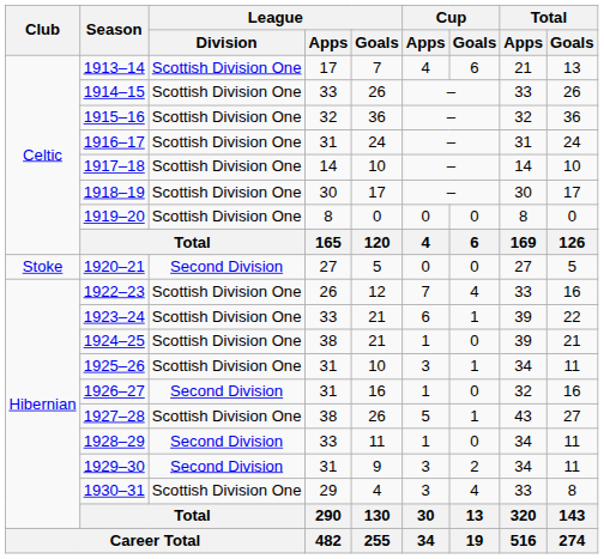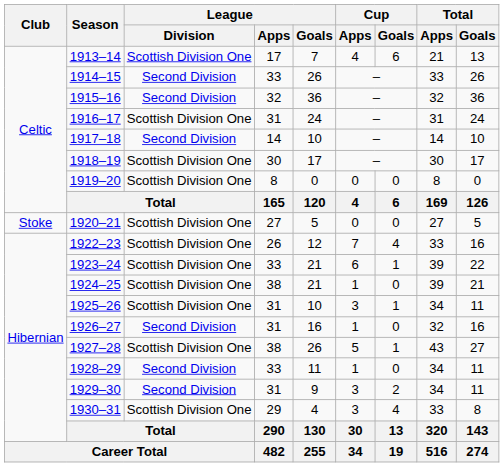 <table class="wikitable" style="text-align: center;">
 <tr>
 <th rowspan="2">Club</th>
 <th rowspan="2">Season</th>
 <th colspan="3">League</th>
 <th colspan="2">Cup</th>
 <th colspan="2">Total</th>
 </tr>
 <tr>
 <th>Division</th>
 <th>Apps</th>
 <th>Goals</th>
 <th>Apps</th>
 <th>Goals</th>
 <th>Apps</th>
 <th>Goals</th>
 </tr>
 <tr>
 <td rowspan="8"><a href='#'>Celtic</a></td>
 <td><a href='#'>1913–14</a></td>
 <td><a href='#'>Scottish Division One</a></td>
 <td>17</td>
 <td>7</td>
 <td>4</td>
 <td>6</td>
 <td>21</td>
 <td>13</td>
 </tr>
 <tr>
 <td><a href='#'>1914–15</a></td>
-<td>Scottish Division One</td>
+<td><a href='#'>Second Division</a></td>
 <td>33</td>
 <td>26</td>
 <td colspan=2>–</td>
 <td>33</td>
 <td>26</td>
 </tr>
 <tr>
 <td><a href='#'>1915–16</a></td>
-<td>Scottish Division One</td>
+<td><a href='#'>Second Division</a></td>
 <td>32</td>
 <td>36</td>
 <td colspan=2>–</td>
 <td>32</td>
 <td>36</td>
 </tr>
 <tr>
 <td><a href='#'>1916–17</a></td>
 <td>Scottish Division One</td>
 <td>31</td>
 <td>24</td>
 <td colspan=2>–</td>
 <td>31</td>
 <td>24</td>
 </tr>
 <tr>
 <td><a href='#'>1917–18</a></td>
-<td>Scottish Division One</td>
+<td><a href='#'>Second Division</a></td>
 <td>14</td>
 <td>10</td>
 <td colspan=2>–</td>
 <td>14</td>
 <td>10</td>
 </tr>
 <tr>
 <td><a href='#'>1918–19</a></td>
 <td>Scottish Division One</td>
 <td>30</td>
 <td>17</td>
 <td colspan=2>–</td>
 <td>30</td>
 <td>17</td>
 </tr>
 <tr>
 <td><a href='#'>1919–20</a></td>
 <td>Scottish Division One</td>
 <td>8</td>
 <td>0</td>
 <td>0</td>
 <td>0</td>
 <td>8</td>
 <td>0</td>
 </tr>
 <tr>
 <th colspan=2>Total</th>
 <th>165</th>
 <th>120</th>
 <th>4</th>
 <th>6</th>
 <th>169</th>
 <th>126</th>
 </tr>
 <tr>
 <td><a href='#'>Stoke</a></td>
 <td><a href='#'>1920–21</a></td>
-<td><a href='#'>Second Division</a></td>
+<td>Scottish Division One</td>
 <td>27</td>
 <td>5</td>
 <td>0</td>
 <td>0</td>
 <td>27</td>
 <td>5</td>
 </tr>
 <tr>
 <td rowspan="10"><a href='#'>Hibernian</a></td>
 <td><a href='#'>1922–23</a></td>
 <td>Scottish Division One</td>
 <td>26</td>
 <td>12</td>
 <td>7</td>
 <td>4</td>
 <td>33</td>
 <td>16</td>
 </tr>
 <tr>
 <td><a href='#'>1923–24</a></td>
 <td>Scottish Division One</td>
 <td>33</td>
 <td>21</td>
 <td>6</td>
 <td>1</td>
 <td>39</td>
 <td>22</td>
 </tr>
 <tr>
 <td><a href='#'>1924–25</a></td>
 <td>Scottish Division One</td>
 <td>38</td>
 <td>21</td>
 <td>1</td>
 <td>0</td>
 <td>39</td>
 <td>21</td>
 </tr>
 <tr>
 <td><a href='#'>1925–26</a></td>
 <td>Scottish Division One</td>
 <td>31</td>
 <td>10</td>
 <td>3</td>
 <td>1</td>
 <td>34</td>
 <td>11</td>
 </tr>
 <tr>
 <td><a href='#'>1926–27</a></td>
 <td><a href='#'>Second Division</a></td>
 <td>31</td>
 <td>16</td>
 <td>1</td>
 <td>0</td>
 <td>32</td>
 <td>16</td>
 </tr>
 <tr>
 <td><a href='#'>1927–28</a></td>
 <td>Scottish Division One</td>
 <td>38</td>
 <td>26</td>
 <td>5</td>
 <td>1</td>
 <td>43</td>
 <td>27</td>
 </tr>
 <tr>
 <td><a href='#'>1928–29</a></td>
 <td><a href='#'>Second Division</a></td>
 <td>33</td>
 <td>11</td>
 <td>1</td>
 <td>0</td>
 <td>34</td>
 <td>11</td>
 </tr>
 <tr>
 <td><a href='#'>1929–30</a></td>
 <td><a href='#'>Second Division</a></td>
 <td>31</td>
 <td>9</td>
 <td>3</td>
 <td>2</td>
 <td>34</td>
 <td>11</td>
 </tr>
 <tr>
 <td><a href='#'>1930–31</a></td>
 <td>Scottish Division One</td>
 <td>29</td>
 <td>4</td>
 <td>3</td>
 <td>4</td>
 <td>33</td>
 <td>8</td>
 </tr>
 <tr>
 <th colspan=2>Total</th>
 <th>290</th>
 <th>130</th>
 <th>30</th>
 <th>13</th>
 <th>320</th>
 <th>143</th>
 </tr>
 <tr>
 <th colspan="3">Career Total</th>
 <th>482</th>
 <th>255</th>
 <th>34</th>
 <th>19</th>
 <th>516</th>
 <th>274</th>
 </tr>
 </table>
